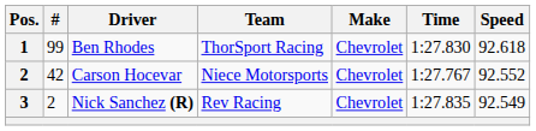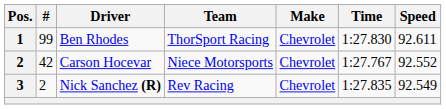 <table class="wikitable" style="font-size:95%">
 <tr>
 <th>Pos.</th>
 <th>#</th>
 <th>Driver</th>
 <th>Team</th>
 <th>Make</th>
 <th>Time</th>
 <th>Speed</th>
 </tr>
 <tr>
 <th>1</th>
 <td>99</td>
 <td><a href='#'>Ben Rhodes</a></td>
 <td><a href='#'>ThorSport Racing</a></td>
 <td><a href='#'>Chevrolet</a></td>
 <td>1:27.830</td>
-<td>92.618</td>
+<td>92.611</td>
 </tr>
 <tr>
 <th>2</th>
 <td>42</td>
 <td><a href='#'>Carson Hocevar</a></td>
 <td><a href='#'>Niece Motorsports</a></td>
 <td><a href='#'>Chevrolet</a></td>
 <td>1:27.767</td>
 <td>92.552</td>
 </tr>
 <tr>
 <th>3</th>
 <td>2</td>
 <td><a href='#'>Nick Sanchez</a> <strong>(R)</strong></td>
 <td><a href='#'>Rev Racing</a></td>
 <td><a href='#'>Chevrolet</a></td>
 <td>1:27.835</td>
 <td>92.549</td>
 </tr>
 <tr>
 <th colspan="7"></th>
 </tr>
 </table>
